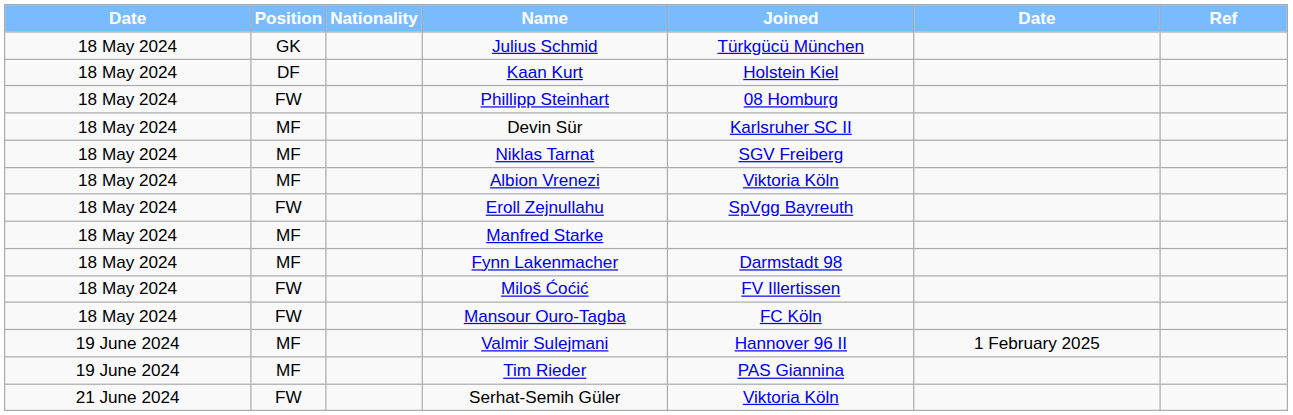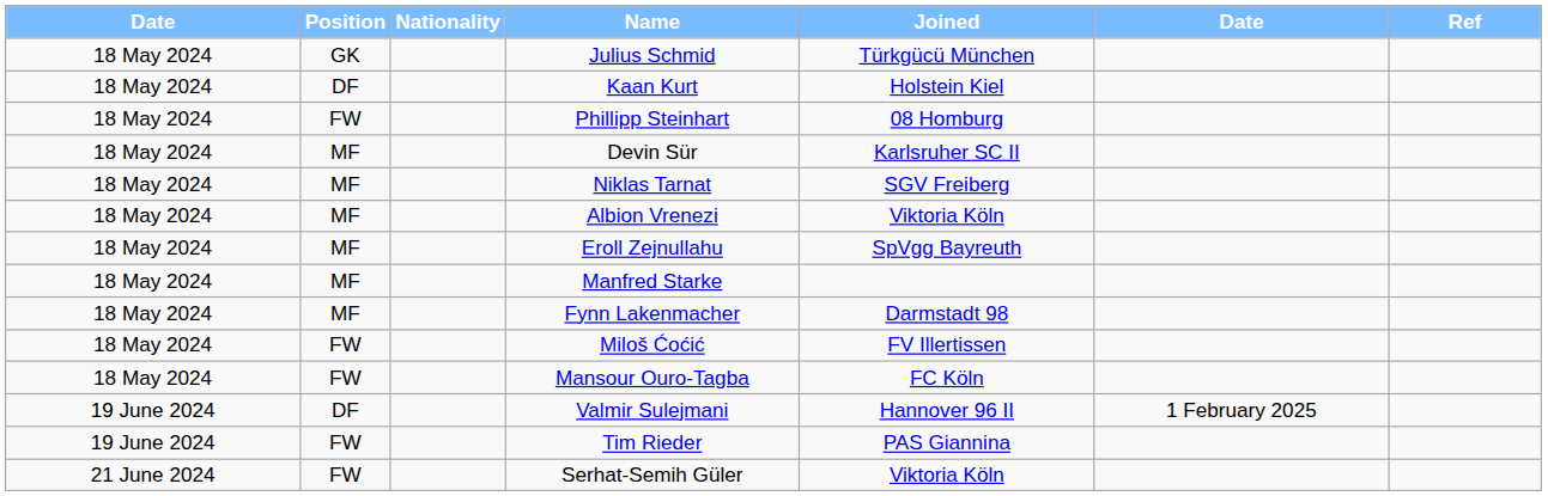 <table class="wikitable"  style="text-align:center; font-size:90%; ">
 <tr>
 <th style="background:#78BCFF; color:white; width:200px;">Date</th>
 <th style="background:#78BCFF; color:white; width:50px;">Position</th>
 <th style="background:#78BCFF; color:white; width:50px;">Nationality</th>
 <th style="background:#78BCFF; color:white; width:200px;">Name</th>
 <th style="background:#78BCFF; color:white; width:200px;">Joined</th>
 <th style="background:#78BCFF; color:white; width:200px;">Date</th>
 <th style="background:#78BCFF; color:white; width:100px;">Ref</th>
 </tr>
 <tr>
 <td>18 May 2024</td>
 <td>GK</td>
 <td></td>
 <td><a href='#'>Julius Schmid</a></td>
 <td><a href='#'>Türkgücü München</a></td>
 <td></td>
 <td></td>
 </tr>
 <tr>
 <td>18 May 2024</td>
 <td>DF</td>
 <td></td>
 <td><a href='#'>Kaan Kurt</a></td>
 <td><a href='#'>Holstein Kiel</a></td>
 <td></td>
 <td></td>
 </tr>
 <tr>
 <td>18 May 2024</td>
 <td>FW</td>
 <td></td>
 <td><a href='#'>Phillipp Steinhart</a></td>
 <td><a href='#'>08 Homburg</a></td>
 <td></td>
 <td></td>
 </tr>
 <tr>
 <td>18 May 2024</td>
 <td>MF</td>
 <td></td>
 <td>Devin Sür</td>
 <td><a href='#'>Karlsruher SC II</a></td>
 <td></td>
 <td></td>
 </tr>
 <tr>
 <td>18 May 2024</td>
 <td>MF</td>
 <td></td>
 <td><a href='#'>Niklas Tarnat</a></td>
 <td><a href='#'>SGV Freiberg</a></td>
 <td></td>
 <td></td>
 </tr>
 <tr>
 <td>18 May 2024</td>
 <td>MF</td>
 <td></td>
 <td><a href='#'>Albion Vrenezi</a></td>
 <td><a href='#'>Viktoria Köln</a></td>
 <td></td>
 <td></td>
 </tr>
 <tr>
 <td>18 May 2024</td>
-<td>FW</td>
+<td>MF</td>
 <td></td>
 <td><a href='#'>Eroll Zejnullahu</a></td>
 <td><a href='#'>SpVgg Bayreuth</a></td>
 <td></td>
 <td></td>
 </tr>
 <tr>
 <td>18 May 2024</td>
 <td>MF</td>
 <td></td>
 <td><a href='#'>Manfred Starke</a></td>
 <td></td>
 <td></td>
 <td></td>
 </tr>
 <tr>
 <td>18 May 2024</td>
 <td>MF</td>
 <td></td>
 <td><a href='#'>Fynn Lakenmacher</a></td>
 <td><a href='#'>Darmstadt 98</a></td>
 <td></td>
 <td></td>
 </tr>
 <tr>
 <td>18 May 2024</td>
 <td>FW</td>
 <td></td>
 <td><a href='#'>Miloš Ćoćić</a></td>
 <td><a href='#'>FV Illertissen</a></td>
 <td></td>
 <td></td>
 </tr>
 <tr>
 <td>18 May 2024</td>
 <td>FW</td>
 <td></td>
 <td><a href='#'>Mansour Ouro-Tagba</a></td>
 <td><a href='#'>FC Köln</a></td>
 <td></td>
 <td></td>
 </tr>
 <tr>
 <td>19 June 2024</td>
-<td>MF</td>
+<td>DF</td>
 <td></td>
 <td><a href='#'>Valmir Sulejmani</a></td>
 <td><a href='#'>Hannover 96 II</a></td>
 <td>1 February 2025</td>
 <td></td>
 </tr>
 <tr>
 <td>19 June 2024</td>
-<td>MF</td>
+<td>FW</td>
 <td></td>
 <td><a href='#'>Tim Rieder</a></td>
 <td><a href='#'>PAS Giannina</a></td>
 <td></td>
 <td></td>
 </tr>
 <tr>
 <td>21 June 2024</td>
 <td>FW</td>
 <td></td>
 <td>Serhat-Semih Güler</td>
 <td><a href='#'>Viktoria Köln</a></td>
 <td></td>
 <td></td>
 </tr>
 </table>
